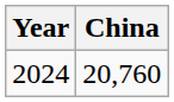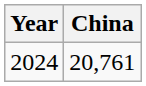 <table class="wikitable">
 <tr>
 <th>Year</th>
 <th>China</th>
 </tr>
 <tr>
 <td>2024</td>
-<td>20,760</td>
+<td>20,761</td>
 </tr>
 </table>
